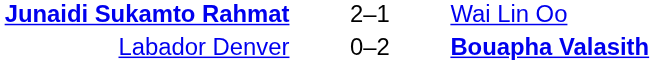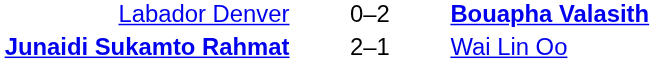 <table>
 <tr>
 <th width=400></th>
 <th width=100></th>
 <th width=400></th>
 </tr>
 <tr>
+<td align=right><a href='#'>Labador Denver</a> </td>
+<td align=center>0–2</td>
+<td><strong> <a href='#'>Bouapha Valasith</a></strong></td>
+</tr>
+<tr>
 <td align=right><strong><a href='#'>Junaidi Sukamto Rahmat</a> </strong></td>
 <td align=center>2–1</td>
 <td> <a href='#'>Wai Lin Oo</a></td>
 </tr>
-<tr>
-<td align=right><a href='#'>Labador Denver</a> </td>
-<td align=center>0–2</td>
-<td><strong> <a href='#'>Bouapha Valasith</a></strong></td>
-</tr>
 </table>
